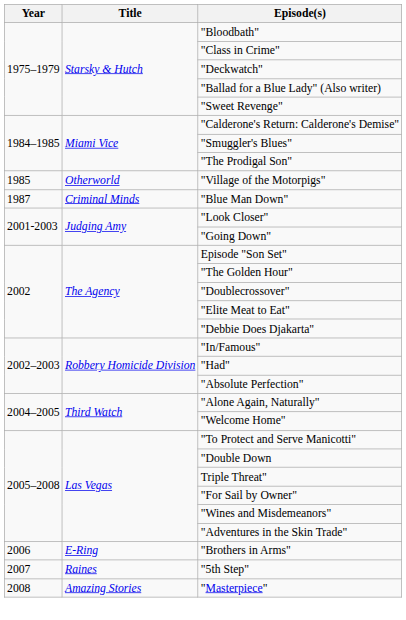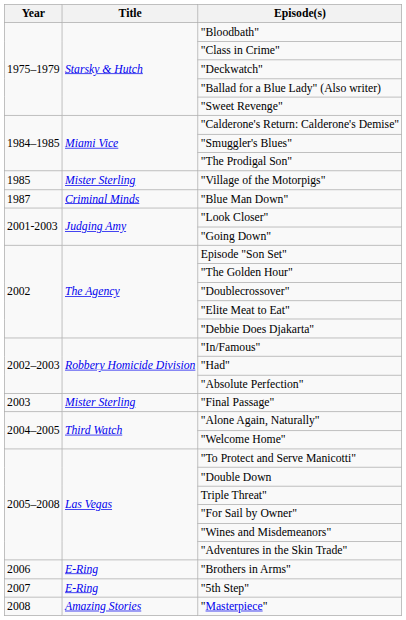 <table class="wikitable">
 <tr>
 <th>Year</th>
 <th>Title</th>
 <th>Episode(s)</th>
 </tr>
 <tr>
 <td rowspan=5>1975–1979</td>
 <td rowspan=5><em><a href='#'>Starsky & Hutch</a></em></td>
 <td>"Bloodbath"</td>
 </tr>
 <tr>
 <td>"Class in Crime"</td>
 </tr>
 <tr>
 <td>"Deckwatch"</td>
 </tr>
 <tr>
 <td>"Ballad for a Blue Lady" (Also writer)</td>
 </tr>
 <tr>
 <td>"Sweet Revenge"</td>
 </tr>
 <tr>
 <td rowspan=3>1984–1985</td>
 <td rowspan=3><em><a href='#'>Miami Vice</a></em></td>
 <td>"Calderone's Return: Calderone's Demise"</td>
 </tr>
 <tr>
 <td>"Smuggler's Blues"</td>
 </tr>
 <tr>
 <td>"The Prodigal Son"</td>
 </tr>
 <tr>
 <td>1985</td>
-<td><em><a href='#'>Otherworld</a></em></td>
+<td><em><a href='#'>Mister Sterling</a></em></td>
 <td>"Village of the Motorpigs"</td>
 </tr>
 <tr>
 <td>1987</td>
 <td><em><a href='#'>Criminal Minds</a></em></td>
 <td>"Blue Man Down"</td>
 </tr>
 <tr>
 <td rowspan=2>2001-2003</td>
 <td rowspan=2><em><a href='#'>Judging Amy</a></em></td>
 <td>"Look Closer"</td>
 </tr>
 <tr>
 <td>"Going Down"</td>
 </tr>
 <tr>
 <td rowspan=5>2002</td>
 <td rowspan=5><em><a href='#'>The Agency</a></em></td>
 <td>Episode "Son Set"</td>
 </tr>
 <tr>
 <td>"The Golden Hour"</td>
 </tr>
 <tr>
 <td>"Doublecrossover"</td>
 </tr>
 <tr>
 <td>"Elite Meat to Eat"</td>
 </tr>
 <tr>
 <td>"Debbie Does Djakarta"</td>
 </tr>
 <tr>
 <td rowspan=3>2002–2003</td>
 <td rowspan=3><em><a href='#'>Robbery Homicide Division</a></em></td>
 <td>"In/Famous"</td>
 </tr>
 <tr>
 <td>"Had"</td>
 </tr>
 <tr>
 <td>"Absolute Perfection"</td>
 </tr>
 <tr>
+<td>2003</td>
+<td><em><a href='#'>Mister Sterling</a></em></td>
+<td>"Final Passage"</td>
+</tr>
+<tr>
 <td rowspan=2>2004–2005</td>
 <td rowspan=2><em><a href='#'>Third Watch</a></em></td>
 <td>"Alone Again, Naturally"</td>
 </tr>
 <tr>
 <td>"Welcome Home"</td>
 </tr>
 <tr>
 <td rowspan=6>2005–2008</td>
 <td rowspan=6><em><a href='#'>Las Vegas</a></em></td>
 <td>"To Protect and Serve Manicotti"</td>
 </tr>
 <tr>
 <td>"Double Down</td>
 </tr>
 <tr>
 <td>Triple Threat"</td>
 </tr>
 <tr>
 <td>"For Sail by Owner"</td>
 </tr>
 <tr>
 <td>"Wines and Misdemeanors"</td>
 </tr>
 <tr>
 <td>"Adventures in the Skin Trade"</td>
 </tr>
 <tr>
 <td>2006</td>
 <td><em><a href='#'>E-Ring</a></em></td>
 <td>"Brothers in Arms"</td>
 </tr>
 <tr>
 <td>2007</td>
-<td><em><a href='#'>Raines</a></em></td>
+<td><em><a href='#'>E-Ring</a></em></td>
 <td>"5th Step"</td>
 </tr>
 <tr>
 <td>2008</td>
 <td><em><a href='#'>Amazing Stories</a></em></td>
 <td>"<a href='#'>Masterpiece</a>"</td>
 </tr>
 </table>
